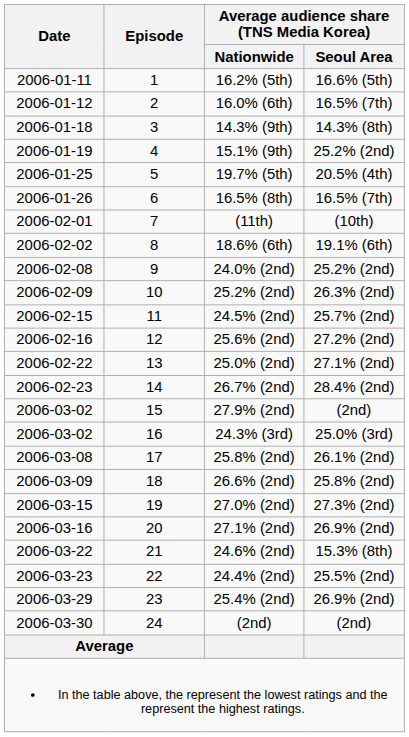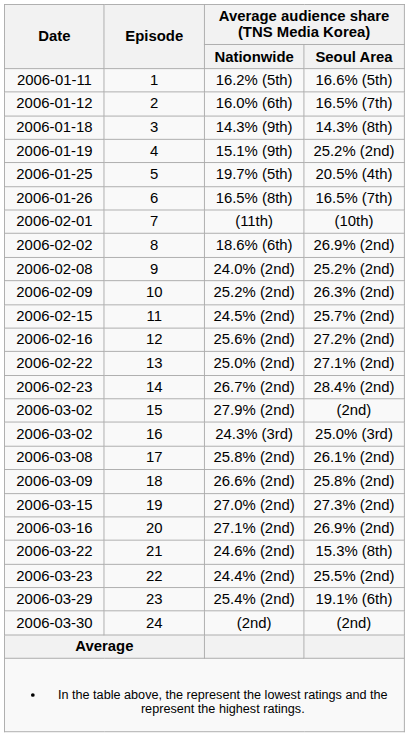 <table class="wikitable">
 <tr>
 <th width=100 rowspan="2">Date</th>
 <th width=100 rowspan="2">Episode</th>
 <th width=200 colspan="2">Average audience share<br>(TNS Media Korea)</th>
 </tr>
 <tr align=center>
 <th width=100>Nationwide</th>
 <th width=100>Seoul Area</th>
 </tr>
 <tr align=center>
 <td>2006-01-11</td>
 <td>1</td>
 <td>16.2% (5th)</td>
 <td>16.6% (5th)</td>
 </tr>
 <tr align=center>
 <td>2006-01-12</td>
 <td>2</td>
 <td>16.0% (6th)</td>
 <td>16.5% (7th)</td>
 </tr>
 <tr align=center>
 <td>2006-01-18</td>
 <td>3</td>
 <td>14.3% (9th)</td>
 <td>14.3% (8th)</td>
 </tr>
 <tr align=center>
 <td>2006-01-19</td>
 <td>4</td>
 <td>15.1% (9th)</td>
 <td>25.2% (2nd)</td>
 </tr>
 <tr align=center>
 <td>2006-01-25</td>
 <td>5</td>
 <td>19.7% (5th)</td>
 <td>20.5% (4th)</td>
 </tr>
 <tr align=center>
 <td>2006-01-26</td>
 <td>6</td>
 <td>16.5% (8th)</td>
 <td>16.5% (7th)</td>
 </tr>
 <tr align=center>
 <td>2006-02-01</td>
 <td>7</td>
 <td><strong></strong> (11th)</td>
 <td><strong></strong> (10th)</td>
 </tr>
 <tr align=center>
 <td>2006-02-02</td>
 <td>8</td>
 <td>18.6% (6th)</td>
-<td>19.1% (6th)</td>
+<td>26.9% (2nd)</td>
 </tr>
 <tr align=center>
 <td>2006-02-08</td>
 <td>9</td>
 <td>24.0% (2nd)</td>
 <td>25.2% (2nd)</td>
 </tr>
 <tr align=center>
 <td>2006-02-09</td>
 <td>10</td>
 <td>25.2% (2nd)</td>
 <td>26.3% (2nd)</td>
 </tr>
 <tr align=center>
 <td>2006-02-15</td>
 <td>11</td>
 <td>24.5% (2nd)</td>
 <td>25.7% (2nd)</td>
 </tr>
 <tr align=center>
 <td>2006-02-16</td>
 <td>12</td>
 <td>25.6% (2nd)</td>
 <td>27.2% (2nd)</td>
 </tr>
 <tr align=center>
 <td>2006-02-22</td>
 <td>13</td>
 <td>25.0% (2nd)</td>
 <td>27.1% (2nd)</td>
 </tr>
 <tr align="center">
 <td>2006-02-23</td>
 <td>14</td>
 <td>26.7% (2nd)</td>
 <td>28.4% (2nd)</td>
 </tr>
 <tr align="center">
 <td>2006-03-02</td>
 <td>15</td>
 <td>27.9% (2nd)</td>
 <td><strong></strong> (2nd)</td>
 </tr>
 <tr align="center">
 <td>2006-03-02</td>
 <td>16</td>
 <td>24.3% (3rd)</td>
 <td>25.0% (3rd)</td>
 </tr>
 <tr align="center">
 <td>2006-03-08</td>
 <td>17</td>
 <td>25.8% (2nd)</td>
 <td>26.1% (2nd)</td>
 </tr>
 <tr align="center">
 <td>2006-03-09</td>
 <td>18</td>
 <td>26.6% (2nd)</td>
 <td>25.8% (2nd)</td>
 </tr>
 <tr align=center>
 <td>2006-03-15</td>
 <td>19</td>
 <td>27.0% (2nd)</td>
 <td>27.3% (2nd)</td>
 </tr>
 <tr align=center>
 <td>2006-03-16</td>
 <td>20</td>
 <td>27.1% (2nd)</td>
 <td>26.9% (2nd)</td>
 </tr>
 <tr align=center>
 <td>2006-03-22</td>
 <td>21</td>
 <td>24.6% (2nd)</td>
 <td>15.3% (8th)</td>
 </tr>
 <tr align=center>
 <td>2006-03-23</td>
 <td>22</td>
 <td>24.4% (2nd)</td>
 <td>25.5% (2nd)</td>
 </tr>
 <tr align=center>
 <td>2006-03-29</td>
 <td>23</td>
 <td>25.4% (2nd)</td>
-<td>26.9% (2nd)</td>
+<td>19.1% (6th)</td>
 </tr>
 <tr align=center>
 <td>2006-03-30</td>
 <td>24</td>
 <td><strong></strong> (2nd)</td>
 <td><strong></strong> (2nd)</td>
 </tr>
 <tr align="center">
 <th colspan=2>Average</th>
 <th><strong></strong></th>
 <th><strong></strong></th>
 </tr>
 <tr align="center">
 <td colspan="4" style="font-size:85%"><br><ul><li>In the table above, the <strong></strong> represent the lowest ratings and the <strong></strong> represent the highest ratings.</li></ul></td>
 </tr>
 </table>
